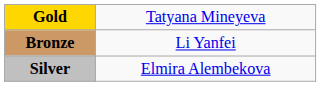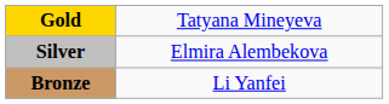 <table class="wikitable" style="text-align:center; " width="35%">
 <tr>
 <td bgcolor="gold"><strong>Gold</strong></td>
 <td><a href='#'>Tatyana Mineyeva</a><br>  <small><em></em></small></td>
 </tr>
 <tr>
+<td bgcolor="silver"><strong>Silver</strong></td>
+<td><a href='#'>Elmira Alembekova</a><br>  <small><em></em></small></td>
+</tr>
+<tr>
 <td bgcolor="CC9966"><strong>Bronze</strong></td>
 <td><a href='#'>Li Yanfei</a><br>  <small><em></em></small></td>
 </tr>
-<tr>
-<td bgcolor="silver"><strong>Silver</strong></td>
-<td><a href='#'>Elmira Alembekova</a><br>  <small><em></em></small></td>
-</tr>
 </table>
